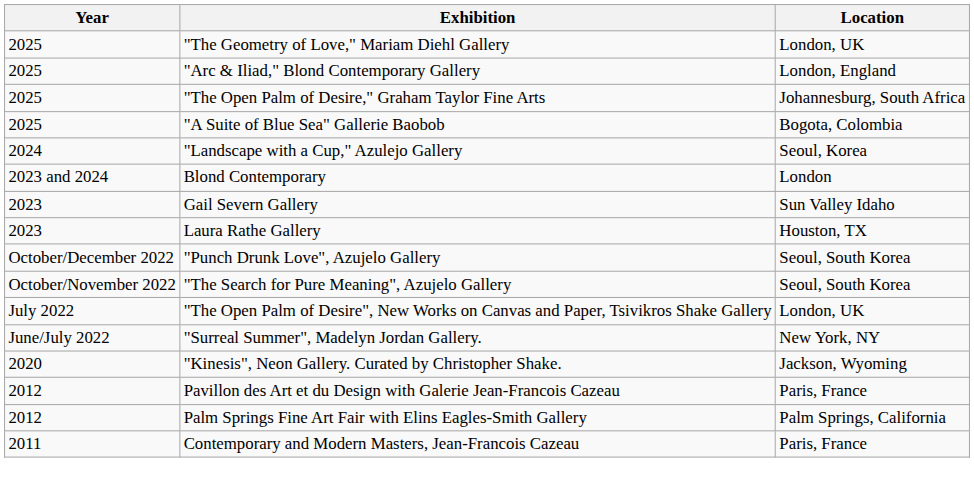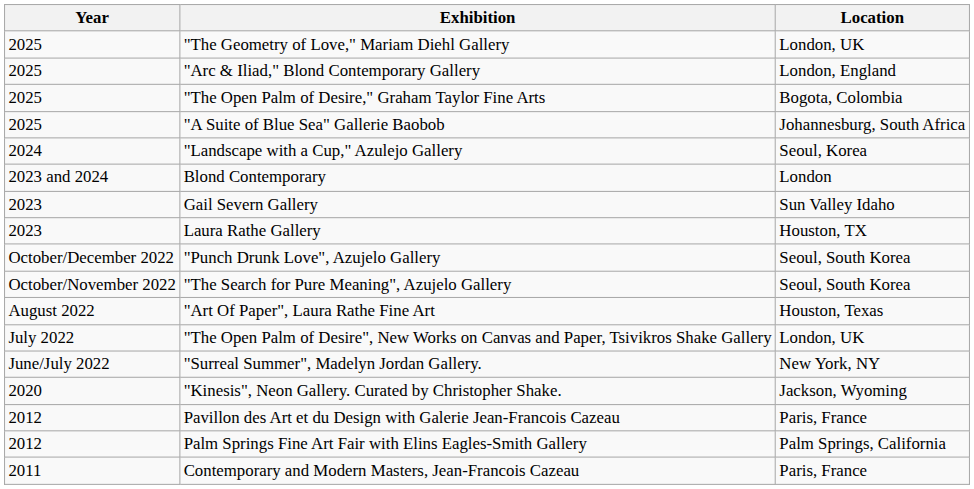 <table class="wikitable">
 <tr>
 <th>Year</th>
 <th>Exhibition</th>
 <th>Location</th>
 </tr>
 <tr>
 <td>2025</td>
 <td>"The Geometry of Love," Mariam Diehl Gallery</td>
 <td>London, UK</td>
 </tr>
 <tr>
 <td>2025</td>
 <td>"Arc & Iliad," Blond Contemporary Gallery</td>
 <td>London, England</td>
 </tr>
 <tr>
 <td>2025</td>
 <td>"The Open Palm of Desire," Graham Taylor Fine Arts</td>
-<td>Johannesburg, South Africa</td>
+<td>Bogota, Colombia</td>
 </tr>
 <tr>
 <td>2025</td>
 <td>"A Suite of Blue Sea" Gallerie Baobob</td>
-<td>Bogota, Colombia</td>
+<td>Johannesburg, South Africa</td>
 </tr>
 <tr>
 <td>2024</td>
 <td>"Landscape with a Cup," Azulejo Gallery</td>
 <td>Seoul, Korea</td>
 </tr>
 <tr>
 <td>2023 and 2024</td>
 <td>Blond Contemporary</td>
 <td>London</td>
 </tr>
 <tr>
 <td>2023</td>
 <td>Gail Severn Gallery</td>
 <td>Sun Valley Idaho</td>
 </tr>
 <tr>
 <td>2023</td>
 <td>Laura Rathe Gallery</td>
 <td>Houston, TX</td>
 </tr>
 <tr>
 <td>October/December 2022</td>
 <td>"Punch Drunk Love", Azujelo Gallery</td>
 <td>Seoul, South Korea</td>
 </tr>
 <tr>
 <td>October/November 2022</td>
 <td>"The Search for Pure Meaning", Azujelo Gallery</td>
 <td>Seoul, South Korea</td>
 </tr>
 <tr>
+<td>August 2022</td>
+<td>"Art Of Paper", Laura Rathe Fine Art</td>
+<td>Houston, Texas</td>
+</tr>
+<tr>
 <td>July 2022</td>
 <td>"The Open Palm of Desire", New Works on Canvas and Paper, Tsivikros Shake Gallery</td>
 <td>London, UK</td>
 </tr>
 <tr>
 <td>June/July 2022</td>
 <td>"Surreal Summer", Madelyn Jordan Gallery.</td>
 <td>New York, NY</td>
 </tr>
 <tr>
 <td>2020</td>
 <td>"Kinesis", Neon Gallery. Curated by Christopher Shake.</td>
 <td>Jackson, Wyoming</td>
 </tr>
 <tr>
 <td>2012</td>
 <td>Pavillon des Art et du Design with Galerie Jean-Francois Cazeau</td>
 <td>Paris, France</td>
 </tr>
 <tr>
 <td>2012</td>
 <td>Palm Springs Fine Art Fair with Elins Eagles-Smith Gallery</td>
 <td>Palm Springs, California</td>
 </tr>
 <tr>
 <td>2011</td>
 <td>Contemporary and Modern Masters, Jean-Francois Cazeau</td>
 <td>Paris, France</td>
 </tr>
 </table>
